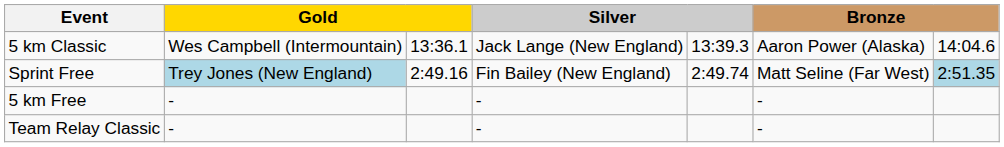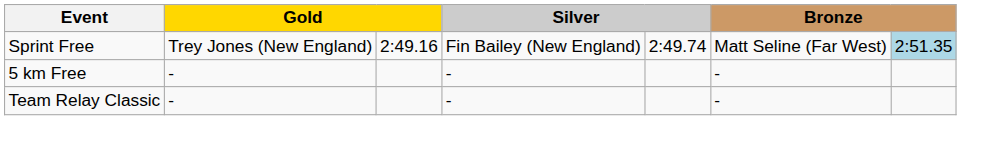 <table class="wikitable" style="text-align:left;">
 <tr>
 <th>Event</th>
 <th colspan="2" style="background:#ffd700;">Gold</th>
 <th colspan="2" style="background:#cccccc;">Silver</th>
 <th colspan="2" style="background:#CC9966;">Bronze</th>
 </tr>
 <tr>
-<td>5 km Classic</td>
-<td>Wes Campbell (Intermountain)</td>
-<td>13:36.1</td>
-<td>Jack Lange (New England)</td>
-<td>13:39.3</td>
-<td>Aaron Power (Alaska)</td>
-<td>14:04.6</td>
-</tr>
-<tr>
 <td>Sprint Free</td>
-<td style="background: lightblue;">Trey Jones (New England)</td>
+<td>Trey Jones (New England)</td>
 <td>2:49.16</td>
 <td>Fin Bailey (New England)</td>
 <td>2:49.74</td>
 <td>Matt Seline (Far West)</td>
 <td style="background: lightblue;">2:51.35</td>
 </tr>
 <tr>
 <td>5 km Free</td>
 <td>-</td>
 <td></td>
 <td>-</td>
 <td></td>
 <td>-</td>
 <td></td>
 </tr>
 <tr>
 <td>Team Relay Classic</td>
 <td>-</td>
 <td></td>
 <td>-</td>
 <td></td>
 <td>-</td>
 <td></td>
 </tr>
 </table>
